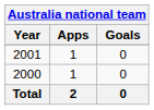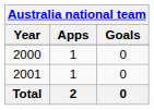 <table class="wikitable" style="text-align:center">
 <tr>
 <th colspan="3"><a href='#'>Australia national team</a></th>
 </tr>
 <tr>
 <th>Year</th>
 <th>Apps</th>
 <th>Goals</th>
 </tr>
 <tr>
 </tr>
 <tr>
-<td>2001</td>
+<td>2000</td>
 <td>1</td>
 <td>0</td>
 </tr>
 <tr>
-<td>2000</td>
+<td>2001</td>
 <td>1</td>
 <td>0</td>
 </tr>
 <tr>
 <th>Total</th>
 <th>2</th>
 <th>0</th>
 </tr>
 </table>
